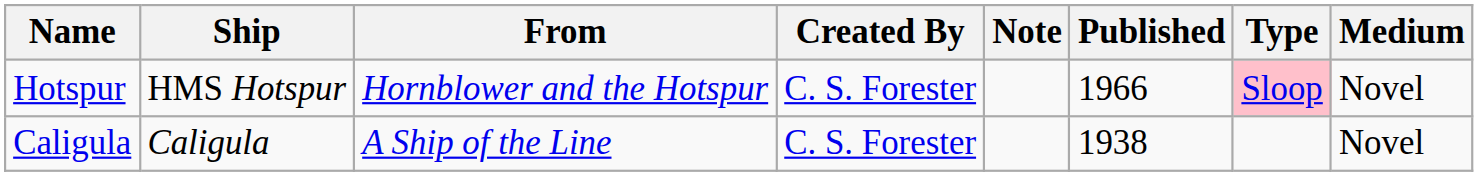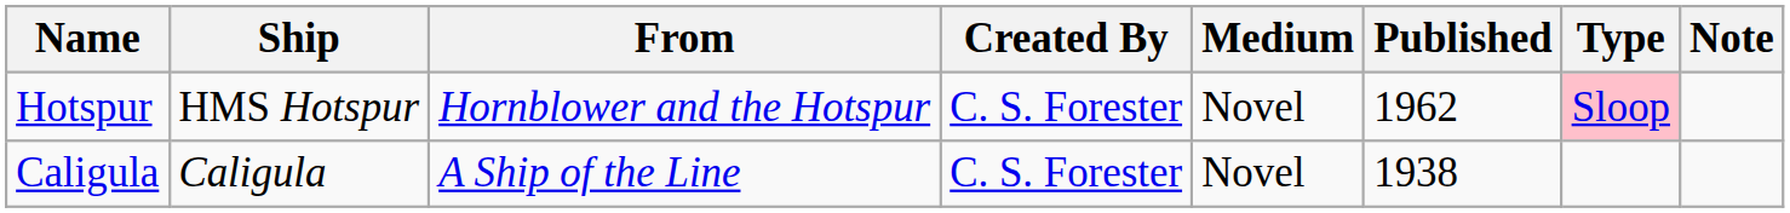 <table class="wikitable">
 <tr>
 <th>Name</th>
 <th>Ship</th>
 <th>From</th>
 <th>Created By</th>
-<th>Note</th>
+<th>Medium</th>
 <th>Published</th>
 <th>Type</th>
-<th>Medium</th>
+<th>Note</th>
 </tr>
 <tr>
 <td><a href='#'>Hotspur</a></td>
 <td>HMS <em>Hotspur</em></td>
 <td><em><a href='#'>Hornblower and the Hotspur</a></em></td>
 <td><a href='#'>C. S. Forester</a></td>
+<td>Novel</td>
+<td>1962</td>
+<td style="background: pink;"><a href='#'>Sloop</a></td>
 <td></td>
-<td>1966</td>
-<td style="background: pink;"><a href='#'>Sloop</a></td>
-<td>Novel</td>
 </tr>
 <tr>
 <td><a href='#'>Caligula</a></td>
 <td><em>Caligula</em></td>
 <td><em><a href='#'>A Ship of the Line</a></em></td>
 <td><a href='#'>C. S. Forester</a></td>
-<td></td>
+<td>Novel</td>
 <td>1938</td>
 <td></td>
-<td>Novel</td>
+<td></td>
 </tr>
 </table>
